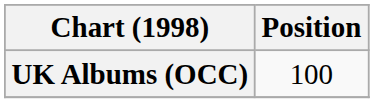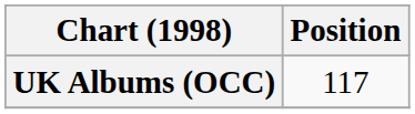 <table class="wikitable plainrowheaders" style="text-align:center">
 <tr>
 <th scope="col">Chart (1998)</th>
 <th scope="col">Position</th>
 </tr>
 <tr>
 <th scope="row">UK Albums (OCC)</th>
-<td align="center">100</td>
+<td align="center">117</td>
 </tr>
 <tr>
 </tr>
 </table>
